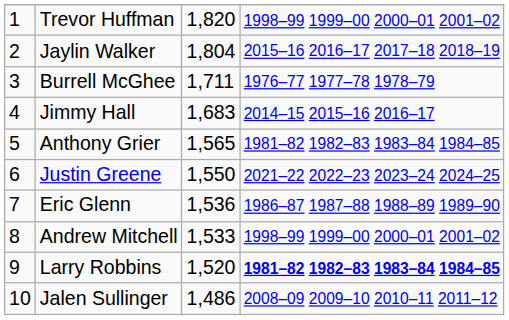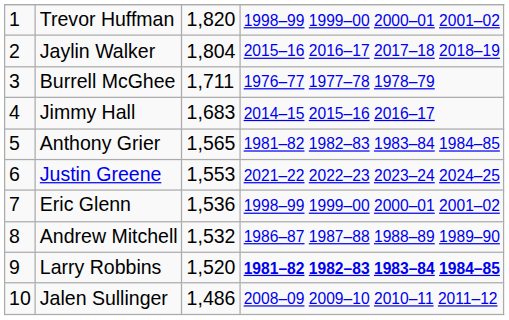 <table class="wikitable">
 <tr>
 </tr>
 <tr>
 <td>1</td>
 <td>Trevor Huffman</td>
 <td>1,820</td>
 <td style="font-size:80%;"><a href='#'>1998–99</a> <a href='#'>1999–00</a> <a href='#'>2000–01</a> <a href='#'>2001–02</a></td>
 </tr>
 <tr>
 <td>2</td>
 <td>Jaylin Walker</td>
 <td>1,804</td>
 <td style="font-size:80%;"><a href='#'>2015–16</a> <a href='#'>2016–17</a> <a href='#'>2017–18</a> <a href='#'>2018–19</a></td>
 </tr>
 <tr>
 <td>3</td>
 <td>Burrell McGhee</td>
 <td>1,711</td>
 <td style="font-size:80%;"><a href='#'>1976–77</a> <a href='#'>1977–78</a> <a href='#'>1978–79</a></td>
 </tr>
 <tr>
 <td>4</td>
 <td>Jimmy Hall</td>
 <td>1,683</td>
 <td style="font-size:80%;"><a href='#'>2014–15</a> <a href='#'>2015–16</a> <a href='#'>2016–17</a></td>
 </tr>
 <tr>
 <td>5</td>
 <td>Anthony Grier</td>
 <td>1,565</td>
 <td style="font-size:80%;"><a href='#'>1981–82</a> <a href='#'>1982–83</a> <a href='#'>1983–84</a> <a href='#'>1984–85</a></td>
 </tr>
 <tr>
 <td>6</td>
 <td><a href='#'>Justin Greene</a></td>
-<td>1,550</td>
+<td>1,553</td>
 <td style="font-size:80%;"><a href='#'>2021–22</a> <a href='#'>2022–23</a> <a href='#'>2023–24</a> <a href='#'>2024–25</a></td>
 </tr>
 <tr>
 <td>7</td>
 <td>Eric Glenn</td>
 <td>1,536</td>
-<td style="font-size:80%;"><a href='#'>1986–87</a> <a href='#'>1987–88</a> <a href='#'>1988–89</a> <a href='#'>1989–90</a></td>
+<td style="font-size:80%;"><a href='#'>1998–99</a> <a href='#'>1999–00</a> <a href='#'>2000–01</a> <a href='#'>2001–02</a></td>
 </tr>
 <tr>
 <td>8</td>
 <td>Andrew Mitchell</td>
-<td>1,533</td>
-<td style="font-size:80%;"><a href='#'>1998–99</a> <a href='#'>1999–00</a> <a href='#'>2000–01</a> <a href='#'>2001–02</a></td>
+<td>1,532</td>
+<td style="font-size:80%;"><a href='#'>1986–87</a> <a href='#'>1987–88</a> <a href='#'>1988–89</a> <a href='#'>1989–90</a></td>
 </tr>
 <tr>
 <td>9</td>
 <td>Larry Robbins</td>
 <td>1,520</td>
 <td style="font-size:80%;"><strong><a href='#'>1981–82</a> <a href='#'>1982–83</a> <a href='#'>1983–84</a> <a href='#'>1984–85</a></strong></td>
 </tr>
 <tr>
 <td>10</td>
 <td>Jalen Sullinger</td>
 <td>1,486</td>
 <td style="font-size:80%;"><a href='#'>2008–09</a> <a href='#'>2009–10</a> <a href='#'>2010–11</a> <a href='#'>2011–12</a></td>
 </tr>
 </table>
